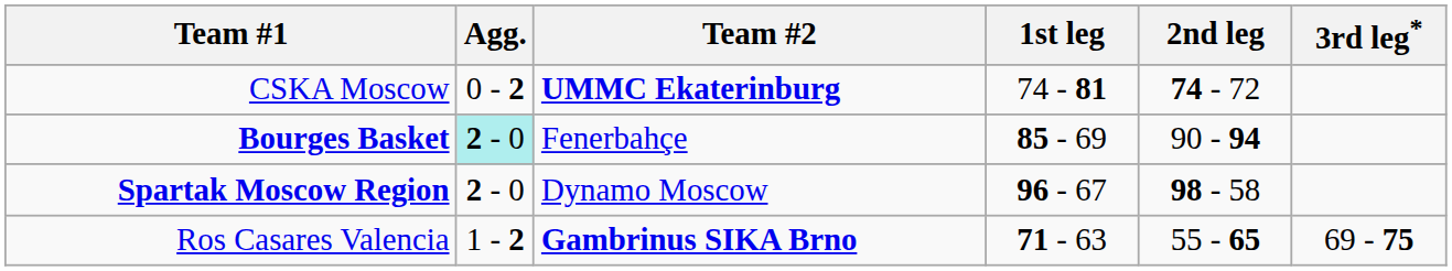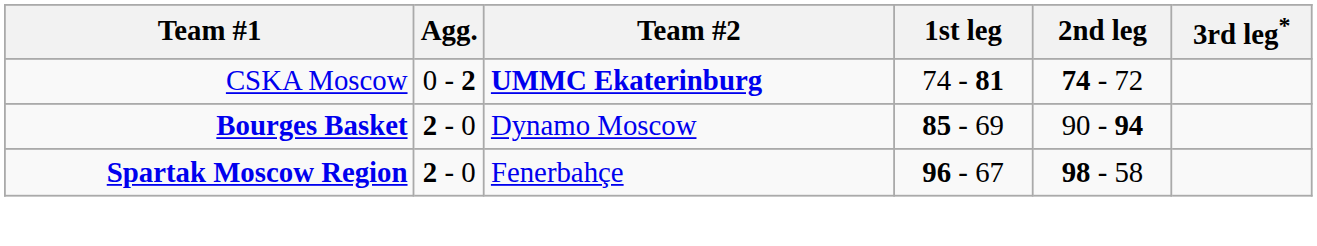 <table class=wikitable style="text-align:center">
 <tr>
 <th width=220>Team #1</th>
 <th width=20>Agg.</th>
 <th width=220>Team #2</th>
 <th width=70>1st leg</th>
 <th width=70>2nd leg</th>
 <th width=70>3rd leg<sup>*</sup></th>
 </tr>
 <tr>
 <td align=right><a href='#'>CSKA Moscow</a> </td>
 <td>0 - <strong>2</strong></td>
 <td align=left> <strong><a href='#'>UMMC Ekaterinburg</a></strong></td>
 <td>74 - <strong>81</strong></td>
 <td><strong>74</strong> - 72</td>
 <td></td>
 </tr>
 <tr>
 <td align=right><strong><a href='#'>Bourges Basket</a></strong>  </td>
-<td style="background: paleturquoise;"><strong>2</strong> - 0</td>
-<td align=left> <a href='#'>Fenerbahçe</a></td>
+<td><strong>2</strong> - 0</td>
+<td align=left> <a href='#'>Dynamo Moscow</a></td>
 <td><strong>85</strong> - 69</td>
 <td>90 - <strong>94</strong></td>
 <td></td>
 </tr>
 <tr>
 <td align=right><strong><a href='#'>Spartak Moscow Region</a></strong> </td>
 <td><strong>2</strong> - 0</td>
-<td align=left> <a href='#'>Dynamo Moscow</a></td>
+<td align=left> <a href='#'>Fenerbahçe</a></td>
 <td><strong>96</strong> - 67</td>
 <td><strong>98</strong> - 58</td>
 <td></td>
 </tr>
-<tr>
-<td align=right><a href='#'>Ros Casares Valencia</a> </td>
-<td>1 - <strong>2</strong></td>
-<td align=left> <strong><a href='#'>Gambrinus SIKA Brno</a></strong></td>
-<td><strong>71</strong> - 63</td>
-<td>55 - <strong>65</strong></td>
-<td>69 - <strong>75</strong></td>
-</tr>
 </table>
